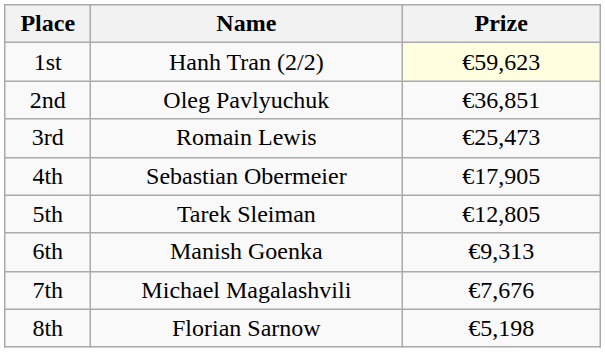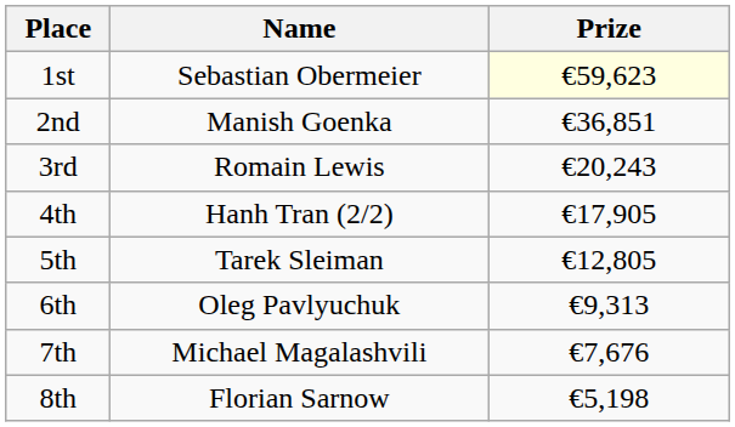 <table class="wikitable">
 <tr>
 <th width="50">Place</th>
 <th width="200">Name</th>
 <th width="125">Prize</th>
 </tr>
 <tr>
 <td align="center">1st</td>
-<td align="center">Hanh Tran (2/2)</td>
+<td align="center">Sebastian Obermeier</td>
 <td align="center" style="background: lightyellow;">€59,623</td>
 </tr>
 <tr>
 <td align="center">2nd</td>
-<td align="center">Oleg Pavlyuchuk</td>
+<td align="center">Manish Goenka</td>
 <td align="center">€36,851</td>
 </tr>
 <tr>
 <td align="center">3rd</td>
 <td align="center">Romain Lewis</td>
-<td align="center">€25,473</td>
+<td align="center">€20,243</td>
 </tr>
 <tr>
 <td align="center">4th</td>
-<td align="center">Sebastian Obermeier</td>
+<td align="center">Hanh Tran (2/2)</td>
 <td align="center">€17,905</td>
 </tr>
 <tr>
 <td align="center">5th</td>
 <td align="center">Tarek Sleiman</td>
 <td align="center">€12,805</td>
 </tr>
 <tr>
 <td align="center">6th</td>
-<td align="center">Manish Goenka</td>
+<td align="center">Oleg Pavlyuchuk</td>
 <td align="center">€9,313</td>
 </tr>
 <tr>
 <td align="center">7th</td>
 <td align="center">Michael Magalashvili</td>
 <td align="center">€7,676</td>
 </tr>
 <tr>
 <td align="center">8th</td>
 <td align="center">Florian Sarnow</td>
 <td align="center">€5,198</td>
 </tr>
 </table>
